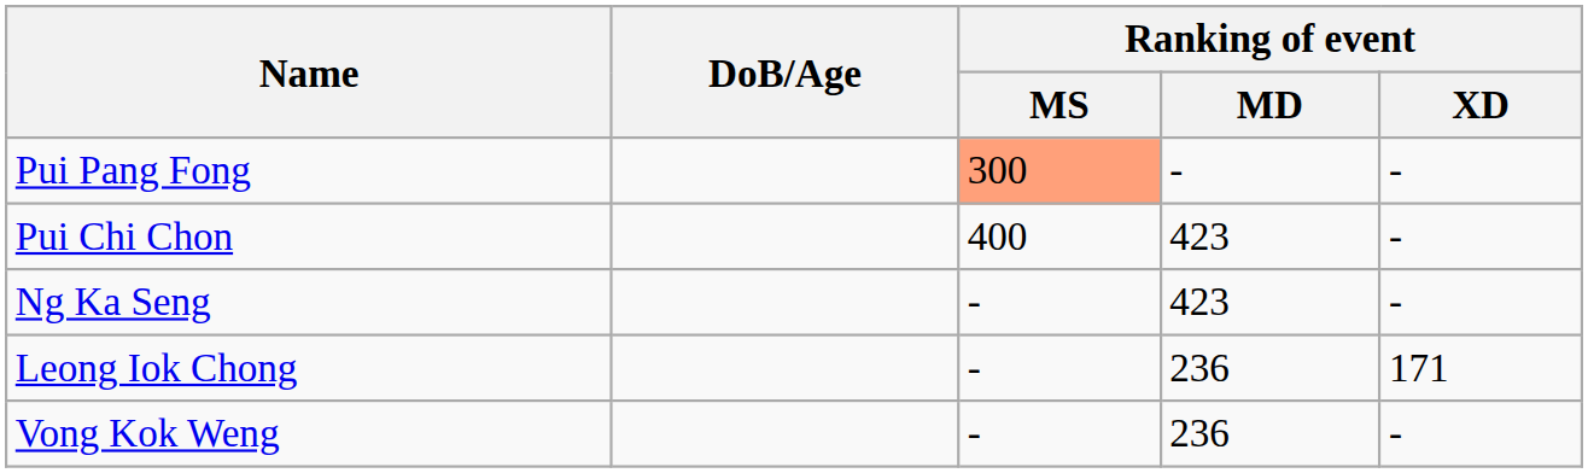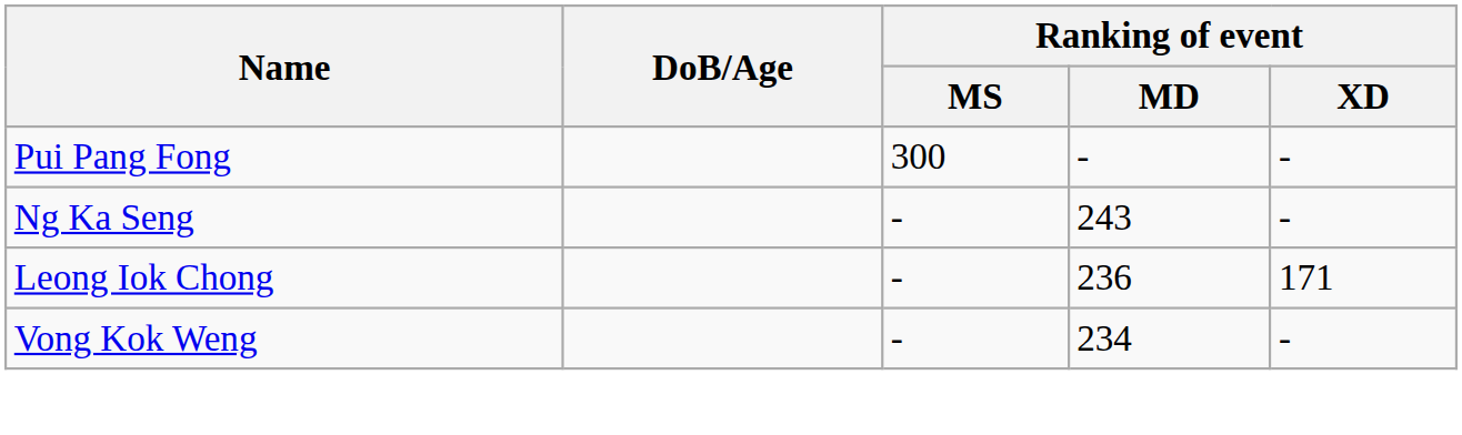 <table class="wikitable" style="width:600px; font-size:95%;">
 <tr>
 <th rowspan="2" align="left">Name</th>
 <th rowspan="2" align="left">DoB/Age</th>
 <th colspan="3" align="center">Ranking of event</th>
 </tr>
 <tr>
 <th align="center">MS</th>
 <th>MD</th>
 <th align="center">XD</th>
 </tr>
 <tr>
 <td><a href='#'>Pui Pang Fong</a></td>
 <td></td>
-<td style="background: lightsalmon;">300</td>
+<td>300</td>
 <td>-</td>
-<td>-</td>
-</tr>
-<tr>
-<td><a href='#'>Pui Chi Chon</a></td>
-<td></td>
-<td>400</td>
-<td>423</td>
 <td>-</td>
 </tr>
 <tr>
 <td><a href='#'>Ng Ka Seng</a></td>
 <td></td>
 <td>-</td>
-<td>423</td>
+<td>243</td>
 <td>-</td>
 </tr>
 <tr>
 <td><a href='#'>Leong Iok Chong</a></td>
 <td></td>
 <td>-</td>
 <td>236</td>
 <td>171</td>
 </tr>
 <tr>
 <td><a href='#'>Vong Kok Weng</a></td>
 <td></td>
 <td>-</td>
-<td>236</td>
+<td>234</td>
 <td>-</td>
 </tr>
 </table>
